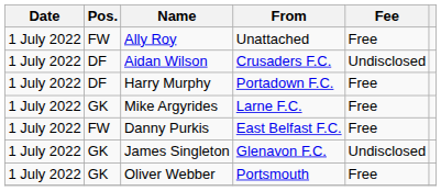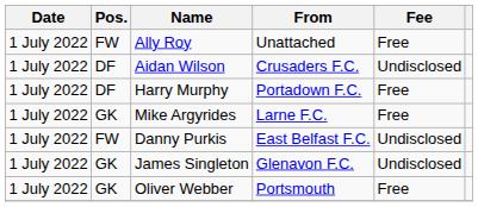 <table class="wikitable">
 <tr>
 <th>Date</th>
 <th>Pos.</th>
 <th>Name</th>
 <th>From</th>
 <th>Fee</th>
 <th></th>
 </tr>
 <tr>
 <td>1 July 2022</td>
 <td>FW</td>
 <td> <a href='#'>Ally Roy</a></td>
 <td>Unattached</td>
 <td>Free</td>
 <td></td>
 </tr>
 <tr>
 <td>1 July 2022</td>
 <td>DF</td>
 <td> <a href='#'>Aidan Wilson</a></td>
 <td><a href='#'>Crusaders F.C.</a></td>
 <td>Undisclosed</td>
 <td></td>
 </tr>
 <tr>
 <td>1 July 2022</td>
 <td>DF</td>
 <td> Harry Murphy</td>
 <td><a href='#'>Portadown F.C.</a></td>
 <td>Free</td>
 <td></td>
 </tr>
 <tr>
 <td>1 July 2022</td>
 <td>GK</td>
 <td> Mike Argyrides</td>
 <td><a href='#'>Larne F.C.</a></td>
 <td>Free</td>
 <td></td>
 </tr>
 <tr>
 <td>1 July 2022</td>
 <td>FW</td>
 <td> Danny Purkis</td>
 <td><a href='#'>East Belfast F.C.</a></td>
-<td>Free</td>
+<td>Undisclosed</td>
 <td></td>
 </tr>
 <tr>
 <td>1 July 2022</td>
 <td>GK</td>
 <td> James Singleton</td>
 <td><a href='#'>Glenavon F.C.</a></td>
 <td>Undisclosed</td>
 <td></td>
 </tr>
 <tr>
 <td>1 July 2022</td>
 <td>GK</td>
 <td> Oliver Webber</td>
 <td><a href='#'>Portsmouth</a></td>
 <td>Free</td>
 <td></td>
 </tr>
 <tr>
 </tr>
 </table>
